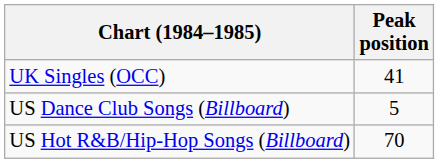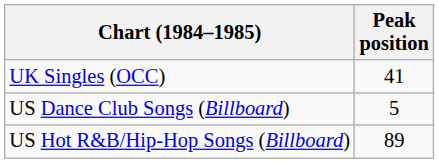 <table class="wikitable sortable">
 <tr>
 <th>Chart (1984–1985)</th>
 <th>Peak<br>position</th>
 </tr>
 <tr>
 <td><a href='#'>UK Singles</a> (<a href='#'>OCC</a>)</td>
 <td style="text-align:center;">41</td>
 </tr>
 <tr>
 <td>US <a href='#'>Dance Club Songs</a> (<a href='#'><em>Billboard</em></a>)</td>
 <td style="text-align:center;">5</td>
 </tr>
 <tr>
 <td>US <a href='#'>Hot R&B/Hip-Hop Songs</a> (<a href='#'><em>Billboard</em></a>)</td>
-<td style="text-align:center;">70</td>
+<td style="text-align:center;">89</td>
 </tr>
 </table>
